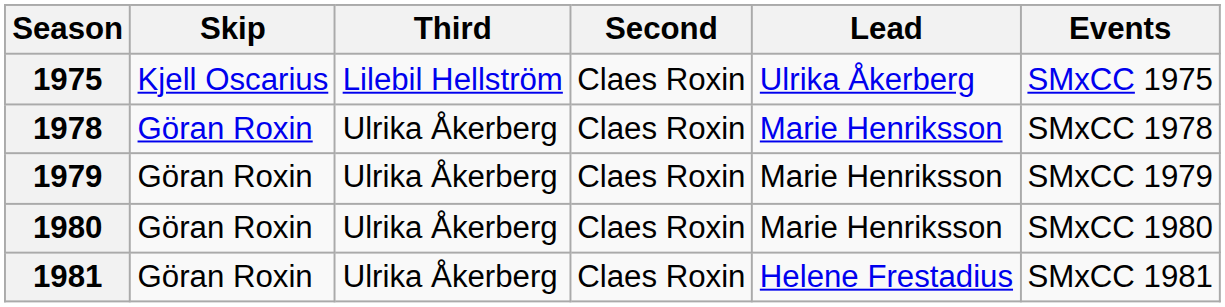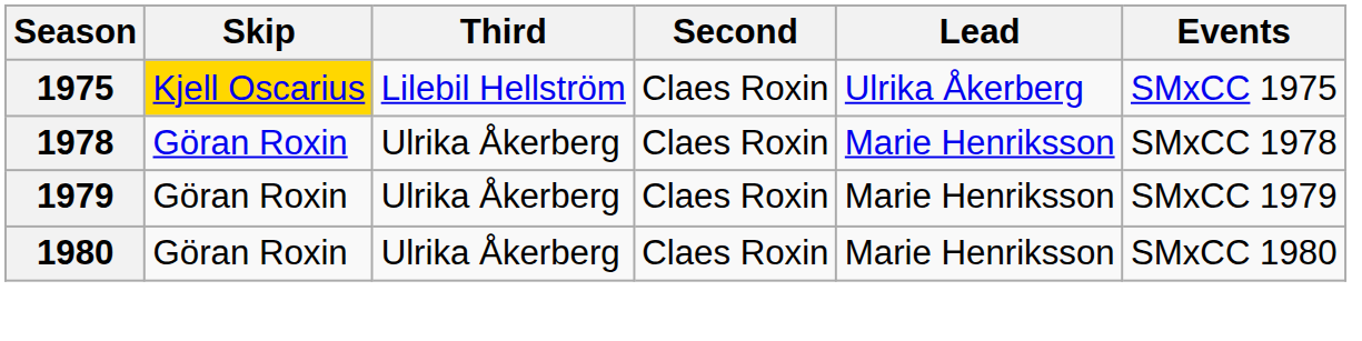 <table class="wikitable">
 <tr>
 <th scope="col">Season</th>
 <th scope="col">Skip</th>
 <th scope="col">Third</th>
 <th scope="col">Second</th>
 <th scope="col">Lead</th>
 <th scope="col">Events</th>
 </tr>
 <tr>
 <th scope="row">1975</th>
-<td><a href='#'>Kjell Oscarius</a></td>
+<td style="background: gold;"><a href='#'>Kjell Oscarius</a></td>
 <td><a href='#'>Lilebil Hellström</a></td>
 <td>Claes Roxin</td>
 <td><a href='#'>Ulrika Åkerberg</a></td>
 <td><a href='#'>SMxCC</a> 1975 </td>
 </tr>
 <tr>
 <th scope="row">1978</th>
 <td><a href='#'>Göran Roxin</a></td>
 <td>Ulrika Åkerberg</td>
 <td>Claes Roxin</td>
 <td><a href='#'>Marie Henriksson</a></td>
 <td>SMxCC 1978 </td>
 </tr>
 <tr>
 <th scope="row">1979</th>
 <td>Göran Roxin</td>
 <td>Ulrika Åkerberg</td>
 <td>Claes Roxin</td>
 <td>Marie Henriksson</td>
 <td>SMxCC 1979 </td>
 </tr>
 <tr>
 <th scope="row">1980</th>
 <td>Göran Roxin</td>
 <td>Ulrika Åkerberg</td>
 <td>Claes Roxin</td>
 <td>Marie Henriksson</td>
 <td>SMxCC 1980 </td>
 </tr>
-<tr>
-<th scope="row">1981</th>
-<td>Göran Roxin</td>
-<td>Ulrika Åkerberg</td>
-<td>Claes Roxin</td>
-<td><a href='#'>Helene Frestadius</a></td>
-<td>SMxCC 1981 </td>
-</tr>
 </table>
